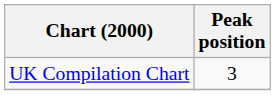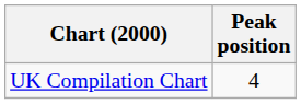 <table class="wikitable">
 <tr>
 <th>Chart (2000)</th>
 <th>Peak<br>position</th>
 </tr>
 <tr>
 <td align="left"><a href='#'>UK Compilation Chart</a></td>
-<td align="center">3</td>
+<td align="center">4</td>
 </tr>
 <tr>
 </tr>
 </table>
